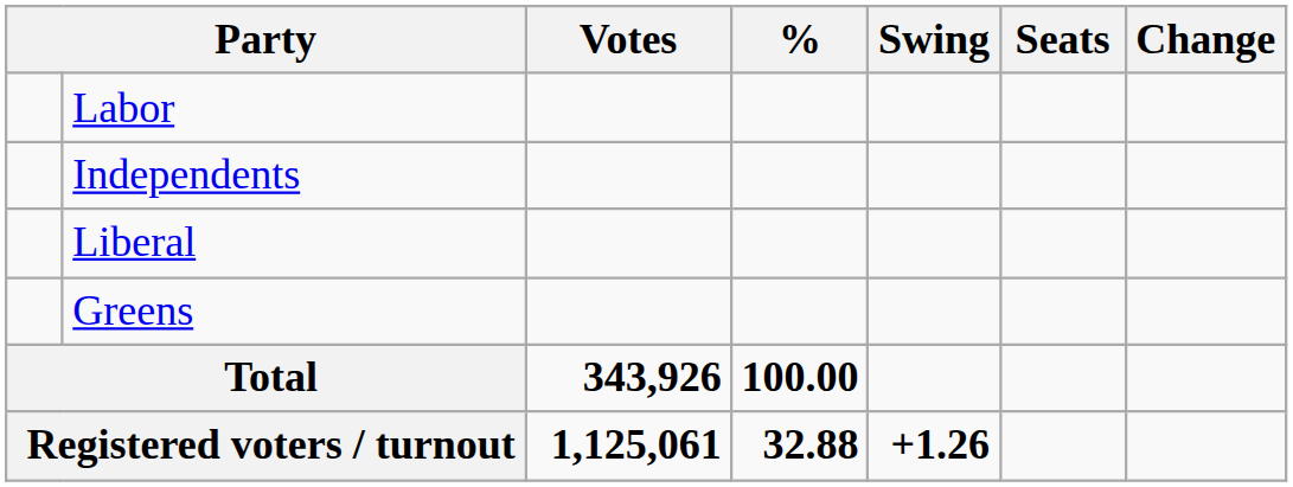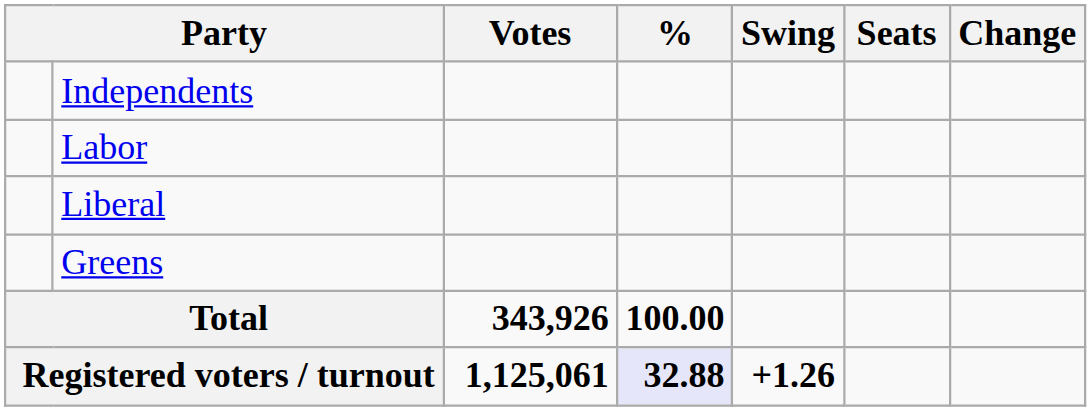 <table class="wikitable" style="text-align:right; margin-bottom:0">
 <tr>
 <th colspan="2" style="width:10px;">Party</th>
 <th style="width:70px;">Votes</th>
 <th style="width:40px;">%</th>
 <th style="width:40px;">Swing</th>
 <th style="width:40px;">Seats</th>
 <th style="width:40px;">Change</th>
 </tr>
 <tr>
 <td> </td>
-<td style="text-align:left;"><a href='#'>Labor</a></td>
+<td style="text-align:left;"><a href='#'>Independents</a></td>
 <td></td>
 <td></td>
 <td></td>
 <td></td>
 <td></td>
 </tr>
 <tr>
 <td> </td>
-<td style="text-align:left;"><a href='#'>Independents</a></td>
+<td style="text-align:left;"><a href='#'>Labor</a></td>
 <td></td>
 <td></td>
 <td></td>
 <td></td>
 <td></td>
 </tr>
 <tr>
 <td> </td>
 <td style="text-align:left;"><a href='#'>Liberal</a></td>
 <td></td>
 <td></td>
 <td></td>
 <td></td>
 <td></td>
 </tr>
 <tr>
 <td> </td>
 <td style="text-align:left;"><a href='#'>Greens</a></td>
 <td></td>
 <td></td>
 <td></td>
 <td></td>
 <td></td>
 </tr>
 <tr>
 <th colspan="2"> Total</th>
 <td><strong>343,926</strong></td>
 <td><strong>100.00</strong></td>
 <td></td>
 <td></td>
 <td></td>
 </tr>
 <tr>
 <th colspan="2"> Registered voters / turnout</th>
 <td><strong>1,125,061</strong></td>
-<td><strong>32.88</strong></td>
+<td style="background: lavender;"><strong>32.88</strong></td>
 <td><strong>+1.26</strong></td>
 <td></td>
 </tr>
 </table>
